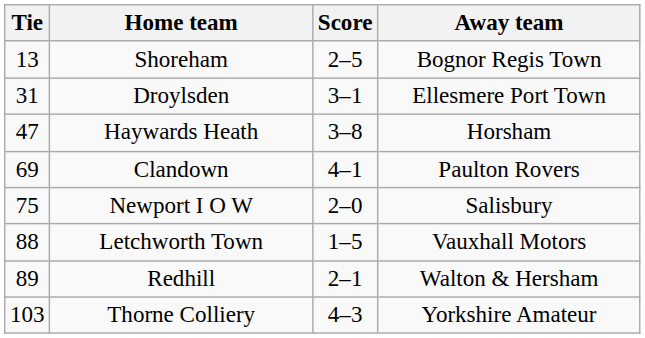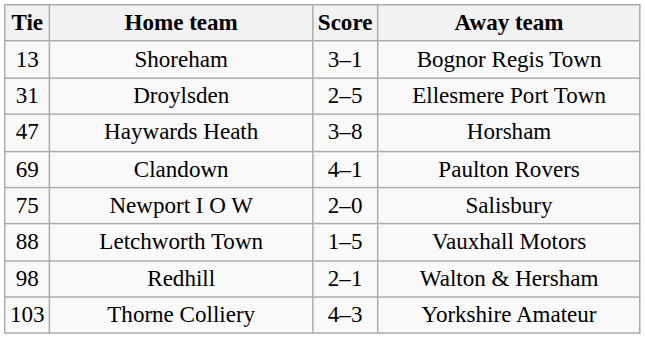 <table class="wikitable" style="text-align:center;">
 <tr>
 <th width=20>Tie</th>
 <th width=175>Home team</th>
 <th width=20>Score</th>
 <th width=175>Away team</th>
 </tr>
 <tr>
 <td>13</td>
 <td>Shoreham</td>
-<td>2–5</td>
+<td>3–1</td>
 <td>Bognor Regis Town</td>
 </tr>
 <tr>
 <td>31</td>
 <td>Droylsden</td>
-<td>3–1</td>
+<td>2–5</td>
 <td>Ellesmere Port Town</td>
 </tr>
 <tr>
 <td>47</td>
 <td>Haywards Heath</td>
 <td>3–8</td>
 <td>Horsham</td>
 </tr>
 <tr>
 <td>69</td>
 <td>Clandown</td>
 <td>4–1</td>
 <td>Paulton Rovers</td>
 </tr>
 <tr>
 <td>75</td>
 <td>Newport I O W</td>
 <td>2–0</td>
 <td>Salisbury</td>
 </tr>
 <tr>
 <td>88</td>
 <td>Letchworth Town</td>
 <td>1–5</td>
 <td>Vauxhall Motors</td>
 </tr>
 <tr>
-<td>89</td>
+<td>98</td>
 <td>Redhill</td>
 <td>2–1</td>
 <td>Walton & Hersham</td>
 </tr>
 <tr>
 <td>103</td>
 <td>Thorne Colliery</td>
 <td>4–3</td>
 <td>Yorkshire Amateur</td>
 </tr>
 </table>
